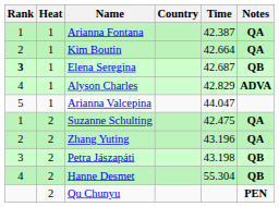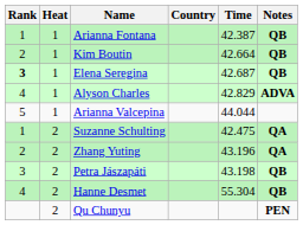 <table class="wikitable sortable" style="text-align:center">
 <tr>
 <th>Rank</th>
 <th>Heat</th>
 <th>Name</th>
 <th>Country</th>
 <th>Time</th>
 <th>Notes</th>
 </tr>
 <tr bgcolor=#bbf3bb>
 <td>1</td>
 <td>1</td>
 <td align=left><a href='#'>Arianna Fontana</a></td>
 <td align=left></td>
 <td>42.387</td>
-<td><strong>QA</strong></td>
+<td><strong>QB</strong></td>
 </tr>
 <tr bgcolor=#bbf3bb>
 <td>2</td>
 <td>1</td>
 <td align=left><a href='#'>Kim Boutin</a></td>
 <td align=left></td>
 <td>42.664</td>
-<td><strong>QA</strong></td>
+<td><strong>QB</strong></td>
 </tr>
 <tr bgcolor=#ccffcc>
 <td><strong>3</strong></td>
 <td>1</td>
 <td align=left><a href='#'>Elena Seregina</a></td>
 <td align="left"></td>
 <td>42.687</td>
 <td><strong>QB</strong></td>
 </tr>
 <tr bgcolor=#ccffcc>
 <td>4</td>
 <td>1</td>
 <td align=left><a href='#'>Alyson Charles</a></td>
 <td align=left></td>
 <td>42.829</td>
 <td><strong>ADVA</strong></td>
 </tr>
 <tr>
 <td>5</td>
 <td>1</td>
 <td align=left><a href='#'>Arianna Valcepina</a></td>
 <td align=left></td>
-<td>44.047</td>
+<td>44.044</td>
 <td></td>
 </tr>
 <tr bgcolor=#bbf3bb>
 <td>1</td>
 <td>2</td>
 <td align=left><a href='#'>Suzanne Schulting</a></td>
 <td align=left></td>
 <td>42.475</td>
 <td><strong>QA</strong></td>
 </tr>
 <tr bgcolor=#bbf3bb>
 <td>2</td>
 <td>2</td>
 <td align=left><a href='#'>Zhang Yuting</a></td>
 <td align=left></td>
 <td>43.196</td>
 <td><strong>QA</strong></td>
 </tr>
 <tr bgcolor=#ccffcc>
 <td>3</td>
 <td>2</td>
 <td align=left><a href='#'>Petra Jászapáti</a></td>
 <td align=left></td>
 <td>43.198</td>
 <td><strong>QB</strong></td>
 </tr>
 <tr bgcolor=#bbf3bb>
 <td>4</td>
 <td>2</td>
 <td align=left><a href='#'>Hanne Desmet</a></td>
 <td align=left></td>
 <td>55.304</td>
 <td><strong>QB</strong></td>
 </tr>
 <tr>
 <td></td>
 <td>2</td>
 <td align=left><a href='#'>Qu Chunyu</a></td>
 <td align=left></td>
 <td></td>
 <td><strong>PEN</strong></td>
 </tr>
 </table>
